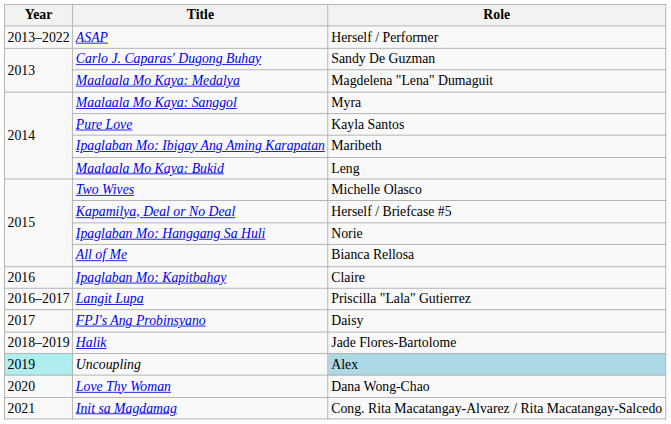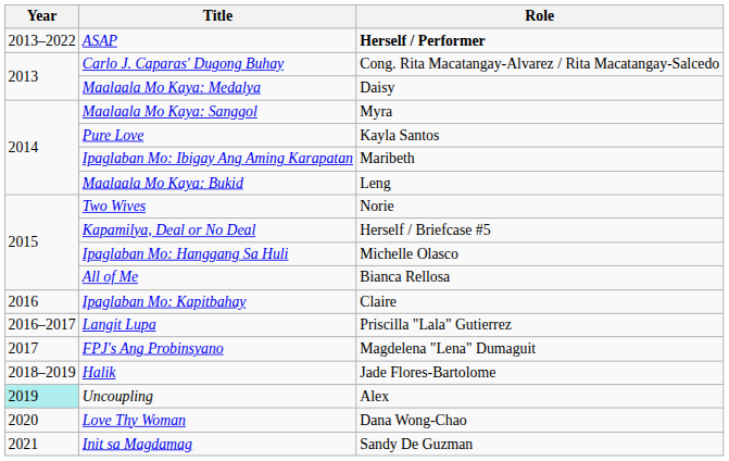 <table class="wikitable sortable">
 <tr>
 <th>Year</th>
 <th>Title</th>
 <th>Role</th>
 </tr>
 <tr>
 <td>2013–2022</td>
 <td><em><a href='#'>ASAP</a></em></td>
-<td>Herself / Performer</td>
+<td><strong>Herself / Performer</strong></td>
 </tr>
 <tr>
 <td rowspan="2">2013</td>
 <td><em><a href='#'>Carlo J. Caparas' Dugong Buhay</a></em></td>
-<td>Sandy De Guzman</td>
+<td>Cong. Rita Macatangay-Alvarez / Rita Macatangay-Salcedo</td>
 </tr>
 <tr>
 <td><em><a href='#'>Maalaala Mo Kaya: Medalya</a></em></td>
-<td>Magdelena "Lena" Dumaguit</td>
+<td>Daisy</td>
 </tr>
 <tr>
 <td rowspan="4">2014</td>
 <td><em><a href='#'>Maalaala Mo Kaya: Sanggol</a></em></td>
 <td>Myra</td>
 </tr>
 <tr>
 <td><em><a href='#'>Pure Love</a></em></td>
 <td>Kayla Santos</td>
 </tr>
 <tr>
 <td><em><a href='#'>Ipaglaban Mo: Ibigay Ang Aming Karapatan</a></em></td>
 <td>Maribeth</td>
 </tr>
 <tr>
 <td><em><a href='#'>Maalaala Mo Kaya: Bukid</a></em></td>
 <td>Leng</td>
 </tr>
 <tr>
 <td rowspan="4">2015</td>
 <td><em><a href='#'>Two Wives</a></em></td>
-<td>Michelle Olasco</td>
+<td>Norie</td>
 </tr>
 <tr>
 <td><em><a href='#'>Kapamilya, Deal or No Deal</a> </em></td>
 <td>Herself / Briefcase #5</td>
 </tr>
 <tr>
 <td><em><a href='#'>Ipaglaban Mo: Hanggang Sa Huli</a></em></td>
-<td>Norie</td>
+<td>Michelle Olasco</td>
 </tr>
 <tr>
 <td><em><a href='#'>All of Me</a></em></td>
 <td>Bianca Rellosa</td>
 </tr>
 <tr>
 <td>2016</td>
 <td><em><a href='#'>Ipaglaban Mo: Kapitbahay</a></em></td>
 <td>Claire</td>
 </tr>
 <tr>
 <td>2016–2017</td>
 <td><em><a href='#'>Langit Lupa</a></em></td>
 <td>Priscilla "Lala" Gutierrez</td>
 </tr>
 <tr>
 <td>2017</td>
 <td><em><a href='#'>FPJ's Ang Probinsyano</a></em></td>
-<td>Daisy</td>
+<td>Magdelena "Lena" Dumaguit</td>
 </tr>
 <tr>
 <td>2018–2019</td>
 <td><em><a href='#'>Halik</a></em></td>
 <td>Jade Flores-Bartolome</td>
 </tr>
 <tr>
 <td style="background: paleturquoise;">2019</td>
 <td><em>Uncoupling</em></td>
-<td style="background: lightblue;">Alex</td>
+<td>Alex</td>
 </tr>
 <tr>
 <td>2020</td>
 <td><em><a href='#'>Love Thy Woman</a></em></td>
 <td>Dana Wong-Chao</td>
 </tr>
 <tr>
 <td>2021</td>
 <td><em><a href='#'>Init sa Magdamag</a></em></td>
-<td>Cong. Rita Macatangay-Alvarez / Rita Macatangay-Salcedo</td>
+<td>Sandy De Guzman</td>
 </tr>
 </table>
